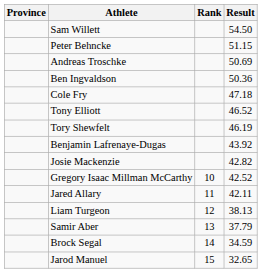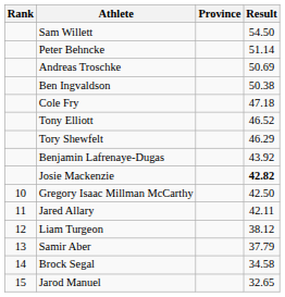 <table class="wikitable sortable" style="text-align:center">
 <tr>
+<th>Rank</th>
+<th>Athlete</th>
 <th>Province</th>
-<th>Athlete</th>
-<th>Rank</th>
 <th>Result</th>
 </tr>
 <tr>
+<td></td>
+<td align=left>Sam Willett</td>
 <td align="left"></td>
-<td align=left>Sam Willett</td>
-<td></td>
 <td>54.50</td>
 </tr>
 <tr>
+<td></td>
+<td align=left>Peter Behncke</td>
 <td align="left"></td>
-<td align=left>Peter Behncke</td>
-<td></td>
-<td>51.15</td>
+<td>51.14</td>
 </tr>
 <tr>
+<td></td>
+<td align=left>Andreas Troschke</td>
 <td align="left"></td>
-<td align=left>Andreas Troschke</td>
-<td></td>
 <td>50.69</td>
 </tr>
 <tr>
+<td></td>
+<td align=left>Ben Ingvaldson</td>
 <td align="left"></td>
-<td align=left>Ben Ingvaldson</td>
-<td></td>
-<td>50.36</td>
+<td>50.38</td>
 </tr>
 <tr>
+<td></td>
+<td align=left>Cole Fry</td>
 <td align="left"></td>
-<td align=left>Cole Fry</td>
-<td></td>
 <td>47.18</td>
 </tr>
 <tr>
+<td></td>
+<td align=left>Tony Elliott</td>
 <td align="left"></td>
-<td align=left>Tony Elliott</td>
-<td></td>
 <td>46.52</td>
 </tr>
 <tr>
+<td></td>
+<td align=left>Tory Shewfelt</td>
 <td align="left"></td>
-<td align=left>Tory Shewfelt</td>
-<td></td>
-<td>46.19</td>
+<td>46.29</td>
 </tr>
 <tr>
+<td></td>
+<td align=left>Benjamin Lafrenaye-Dugas</td>
 <td align="left"></td>
-<td align=left>Benjamin Lafrenaye-Dugas</td>
-<td></td>
 <td>43.92</td>
 </tr>
 <tr>
+<td></td>
+<td align=left>Josie Mackenzie</td>
 <td align="left"></td>
-<td align=left>Josie Mackenzie</td>
-<td></td>
-<td>42.82</td>
+<td><strong>42.82</strong></td>
 </tr>
 <tr>
+<td>10</td>
+<td align=left>Gregory Isaac Millman McCarthy</td>
 <td align="left"></td>
-<td align=left>Gregory Isaac Millman McCarthy</td>
-<td>10</td>
-<td>42.52</td>
+<td>42.50</td>
 </tr>
 <tr>
+<td>11</td>
+<td align=left>Jared Allary</td>
 <td align="left"></td>
-<td align=left>Jared Allary</td>
-<td>11</td>
 <td>42.11</td>
 </tr>
 <tr>
+<td>12</td>
+<td align=left>Liam Turgeon</td>
 <td align="left"></td>
-<td align=left>Liam Turgeon</td>
-<td>12</td>
-<td>38.13</td>
+<td>38.12</td>
 </tr>
 <tr>
+<td>13</td>
+<td align=left>Samir Aber</td>
 <td align="left"></td>
-<td align=left>Samir Aber</td>
-<td>13</td>
 <td>37.79</td>
 </tr>
 <tr>
+<td>14</td>
+<td align=left>Brock Segal</td>
 <td align="left"></td>
-<td align=left>Brock Segal</td>
-<td>14</td>
-<td>34.59</td>
+<td>34.58</td>
 </tr>
 <tr>
+<td>15</td>
+<td align=left>Jarod Manuel</td>
 <td align="left"></td>
-<td align=left>Jarod Manuel</td>
-<td>15</td>
 <td>32.65</td>
 </tr>
 </table>
